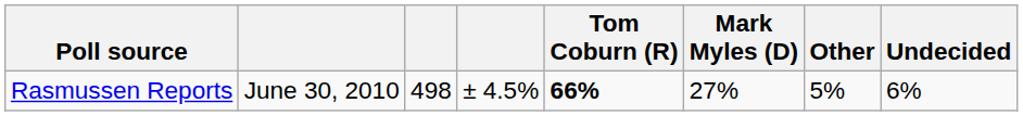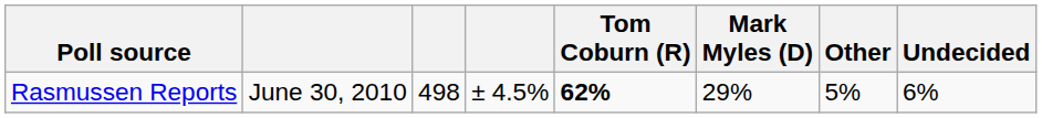 <table class="wikitable">
 <tr valign= bottom>
 <th>Poll source</th>
 <th></th>
 <th></th>
 <th></th>
 <th>Tom<br>Coburn (R)</th>
 <th>Mark<br>Myles (D)</th>
 <th>Other</th>
 <th>Undecided</th>
 </tr>
 <tr>
 <td><a href='#'>Rasmussen Reports</a></td>
 <td>June 30, 2010</td>
 <td>498</td>
 <td>± 4.5%</td>
-<td><strong>66%</strong></td>
-<td>27%</td>
+<td><strong>62%</strong></td>
+<td>29%</td>
 <td>5%</td>
 <td>6%</td>
 </tr>
 </table>
